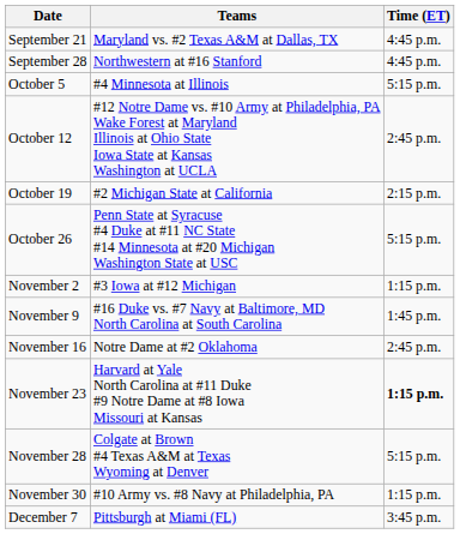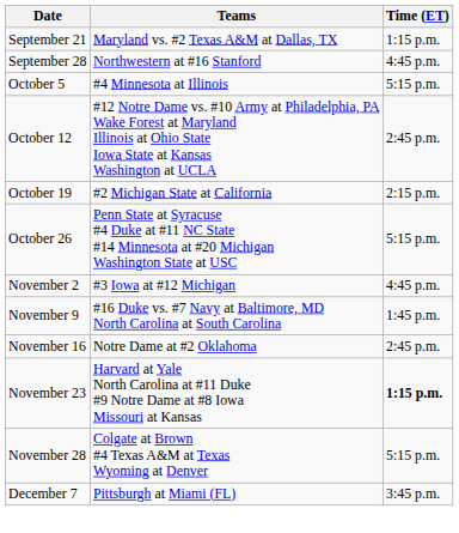 <table class="wikitable">
 <tr>
 <th>Date</th>
 <th>Teams</th>
 <th>Time (<a href='#'>ET</a>)</th>
 </tr>
 <tr>
 <td>September 21</td>
 <td><a href='#'>Maryland</a> vs. #2 <a href='#'>Texas A&M</a> at <a href='#'>Dallas, TX</a></td>
-<td>4:45 p.m.</td>
+<td>1:15 p.m.</td>
 </tr>
 <tr>
 <td>September 28</td>
 <td><a href='#'>Northwestern</a> at #16 <a href='#'>Stanford</a></td>
 <td>4:45 p.m.</td>
 </tr>
 <tr>
 <td>October 5</td>
 <td>#4 <a href='#'>Minnesota</a> at <a href='#'>Illinois</a></td>
 <td>5:15 p.m.</td>
 </tr>
 <tr>
 <td>October 12</td>
 <td>#12 <a href='#'>Notre Dame</a> vs. #10 <a href='#'>Army</a> at <a href='#'>Philadelphia, PA</a><br><a href='#'>Wake Forest</a> at <a href='#'>Maryland</a><br><a href='#'>Illinois</a> at <a href='#'>Ohio State</a><br><a href='#'>Iowa State</a> at <a href='#'>Kansas</a><br><a href='#'>Washington</a> at <a href='#'>UCLA</a></td>
 <td>2:45 p.m.</td>
 </tr>
 <tr>
 <td>October 19</td>
 <td>#2 <a href='#'>Michigan State</a> at <a href='#'>California</a></td>
 <td>2:15 p.m.</td>
 </tr>
 <tr>
 <td>October 26</td>
 <td><a href='#'>Penn State</a> at <a href='#'>Syracuse</a><br>#4 <a href='#'>Duke</a> at #11 <a href='#'>NC State</a><br>#14 <a href='#'>Minnesota</a> at #20 <a href='#'>Michigan</a><br><a href='#'>Washington State</a> at <a href='#'>USC</a></td>
 <td>5:15 p.m.</td>
 </tr>
 <tr>
 <td>November 2</td>
 <td>#3 <a href='#'>Iowa</a> at #12 <a href='#'>Michigan</a></td>
-<td>1:15 p.m.</td>
+<td>4:45 p.m.</td>
 </tr>
 <tr>
 <td>November 9</td>
 <td>#16 <a href='#'>Duke</a> vs. #7 <a href='#'>Navy</a> at <a href='#'>Baltimore, MD</a><br><a href='#'>North Carolina</a> at <a href='#'>South Carolina</a></td>
 <td>1:45 p.m.</td>
 </tr>
 <tr>
 <td>November 16</td>
 <td>Notre Dame at #2 <a href='#'>Oklahoma</a></td>
 <td>2:45 p.m.</td>
 </tr>
 <tr>
 <td>November 23</td>
 <td><a href='#'>Harvard</a> at <a href='#'>Yale</a><br>North Carolina at #11 Duke<br>#9 Notre Dame at #8 Iowa<br><a href='#'>Missouri</a> at Kansas</td>
 <td><strong>1:15 p.m.</strong></td>
 </tr>
 <tr>
 <td>November 28</td>
 <td><a href='#'>Colgate</a> at <a href='#'>Brown</a><br>#4 Texas A&M at <a href='#'>Texas</a><br><a href='#'>Wyoming</a> at <a href='#'>Denver</a></td>
 <td>5:15 p.m.</td>
 </tr>
 <tr>
-<td>November 30</td>
-<td>#10 Army vs. #8 Navy at Philadelphia, PA</td>
-<td>1:15 p.m.</td>
-</tr>
-<tr>
 <td>December 7</td>
 <td><a href='#'>Pittsburgh</a> at <a href='#'>Miami (FL)</a></td>
 <td>3:45 p.m.</td>
 </tr>
 </table>
